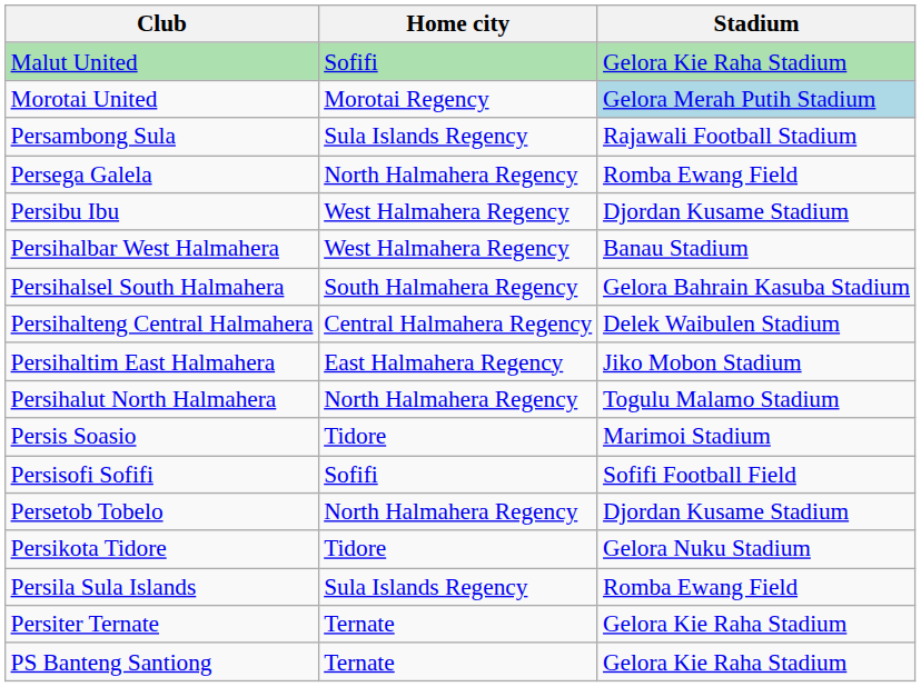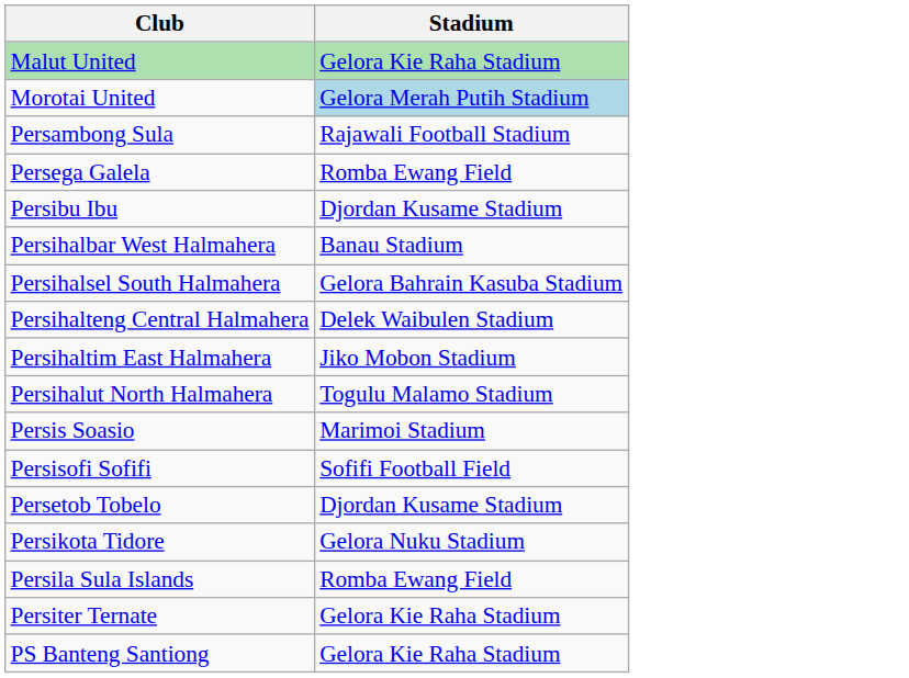 <table class="wikitable sortable">
 <tr>
 <th>Club</th>
-<th>Home city</th>
 <th>Stadium</th>
 </tr>
 <tr style="background:#ace1af;">
 <td><a href='#'>Malut United</a></td>
-<td><a href='#'>Sofifi</a></td>
 <td><a href='#'>Gelora Kie Raha Stadium</a></td>
 </tr>
 <tr>
 <td><a href='#'>Morotai United</a></td>
-<td><a href='#'>Morotai Regency</a></td>
 <td style="background: lightblue;"><a href='#'>Gelora Merah Putih Stadium</a></td>
 </tr>
 <tr>
 <td><a href='#'>Persambong Sula</a></td>
-<td><a href='#'>Sula Islands Regency</a></td>
 <td><a href='#'>Rajawali Football Stadium</a></td>
 </tr>
 <tr>
 <td><a href='#'>Persega Galela</a></td>
-<td><a href='#'>North Halmahera Regency</a></td>
 <td><a href='#'>Romba Ewang Field</a></td>
 </tr>
 <tr>
 <td><a href='#'>Persibu Ibu</a></td>
-<td><a href='#'>West Halmahera Regency</a></td>
 <td><a href='#'>Djordan Kusame Stadium</a></td>
 </tr>
 <tr>
 <td><a href='#'>Persihalbar West Halmahera</a></td>
-<td><a href='#'>West Halmahera Regency</a></td>
 <td><a href='#'>Banau Stadium</a></td>
 </tr>
 <tr>
 <td><a href='#'>Persihalsel South Halmahera</a></td>
-<td><a href='#'>South Halmahera Regency</a></td>
 <td><a href='#'>Gelora Bahrain Kasuba Stadium</a></td>
 </tr>
 <tr>
 <td><a href='#'>Persihalteng Central Halmahera</a></td>
-<td><a href='#'>Central Halmahera Regency</a></td>
 <td><a href='#'>Delek Waibulen Stadium</a></td>
 </tr>
 <tr>
 <td><a href='#'>Persihaltim East Halmahera</a></td>
-<td><a href='#'>East Halmahera Regency</a></td>
 <td><a href='#'>Jiko Mobon Stadium</a></td>
 </tr>
 <tr>
 <td><a href='#'>Persihalut North Halmahera</a></td>
-<td><a href='#'>North Halmahera Regency</a></td>
 <td><a href='#'>Togulu Malamo Stadium</a></td>
 </tr>
 <tr>
 <td><a href='#'>Persis Soasio</a></td>
-<td><a href='#'>Tidore</a></td>
 <td><a href='#'>Marimoi Stadium</a></td>
 </tr>
 <tr>
 <td><a href='#'>Persisofi Sofifi</a></td>
-<td><a href='#'>Sofifi</a></td>
 <td><a href='#'>Sofifi Football Field</a></td>
 </tr>
 <tr>
 <td><a href='#'>Persetob Tobelo</a></td>
-<td><a href='#'>North Halmahera Regency</a></td>
 <td><a href='#'>Djordan Kusame Stadium</a></td>
 </tr>
 <tr>
 <td><a href='#'>Persikota Tidore</a></td>
-<td><a href='#'>Tidore</a></td>
 <td><a href='#'>Gelora Nuku Stadium</a></td>
 </tr>
 <tr>
 <td><a href='#'>Persila Sula Islands</a></td>
-<td><a href='#'>Sula Islands Regency</a></td>
 <td><a href='#'>Romba Ewang Field</a></td>
 </tr>
 <tr>
 <td><a href='#'>Persiter Ternate</a></td>
-<td><a href='#'>Ternate</a></td>
 <td><a href='#'>Gelora Kie Raha Stadium</a></td>
 </tr>
 <tr>
 <td><a href='#'>PS Banteng Santiong</a></td>
-<td><a href='#'>Ternate</a></td>
 <td><a href='#'>Gelora Kie Raha Stadium</a></td>
 </tr>
 </table>
